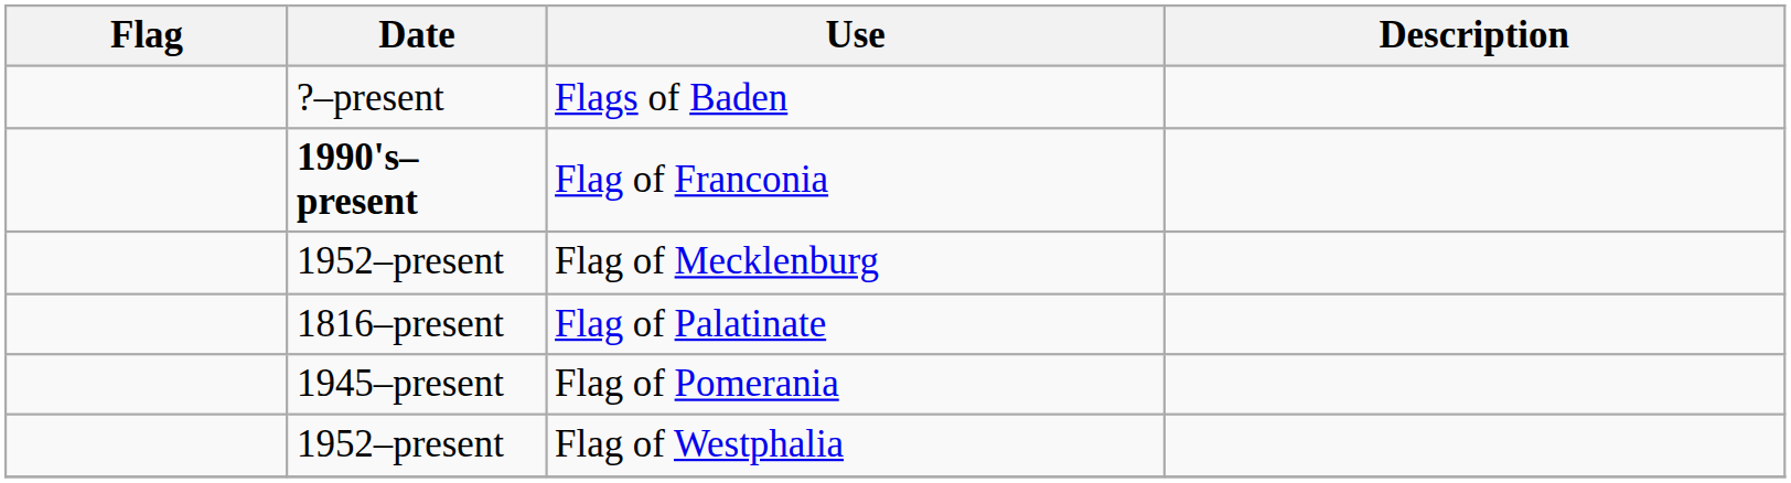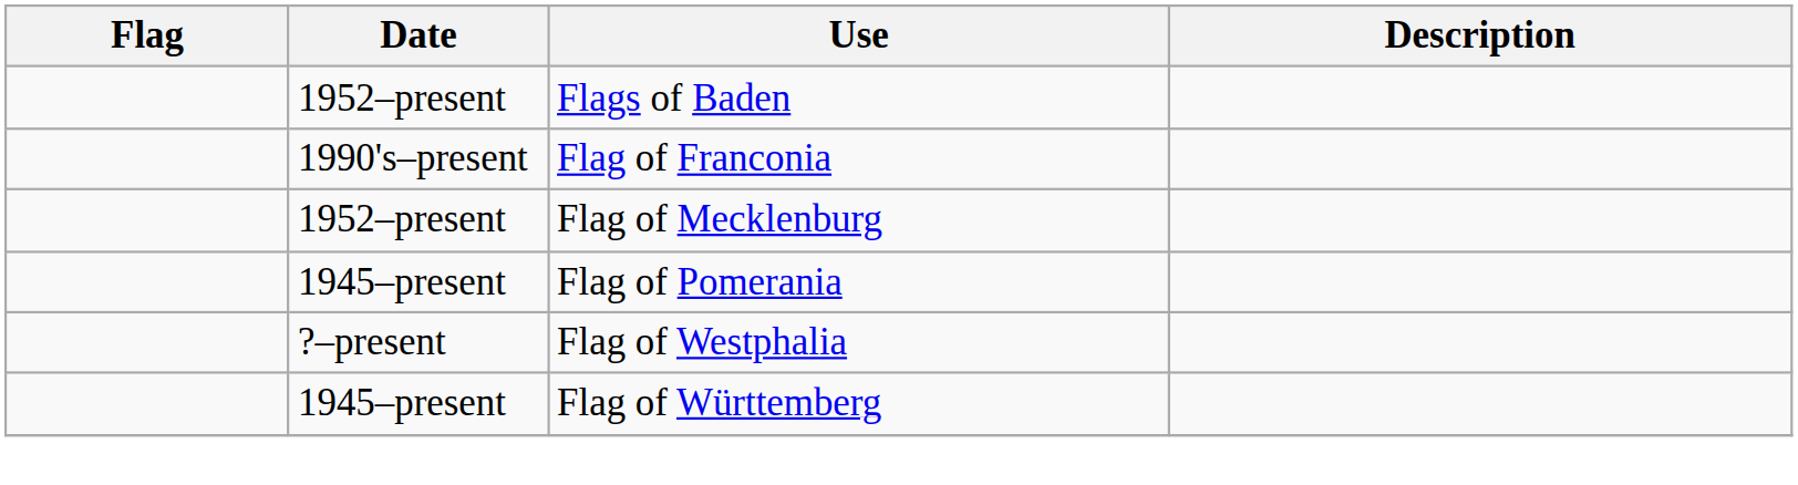 <table class="wikitable">
 <tr>
 <th width="110">Flag</th>
 <th width="100">Date</th>
 <th width="250">Use</th>
 <th width="250">Description</th>
 </tr>
 <tr>
 <td><br></td>
-<td>?–present</td>
+<td>1952–present</td>
 <td><a href='#'>Flags</a> of <a href='#'>Baden</a></td>
 <td></td>
 </tr>
 <tr>
 <td></td>
-<td><strong>1990's–present</strong></td>
+<td>1990's–present</td>
 <td><a href='#'>Flag</a> of <a href='#'>Franconia</a></td>
 <td></td>
 </tr>
 <tr>
 <td></td>
 <td>1952–present</td>
 <td>Flag of <a href='#'>Mecklenburg</a></td>
 <td></td>
 </tr>
 <tr>
 <td></td>
-<td>1816–present</td>
-<td><a href='#'>Flag</a> of <a href='#'>Palatinate</a></td>
-<td></td>
-</tr>
-<tr>
-<td></td>
 <td>1945–present</td>
 <td>Flag of <a href='#'>Pomerania</a></td>
 <td></td>
 </tr>
 <tr>
 <td></td>
-<td>1952–present</td>
+<td>?–present</td>
 <td>Flag of <a href='#'>Westphalia</a></td>
+<td></td>
+</tr>
+<tr>
+<td></td>
+<td>1945–present</td>
+<td>Flag of <a href='#'>Württemberg</a></td>
 <td></td>
 </tr>
 <tr>
 </tr>
 </table>
